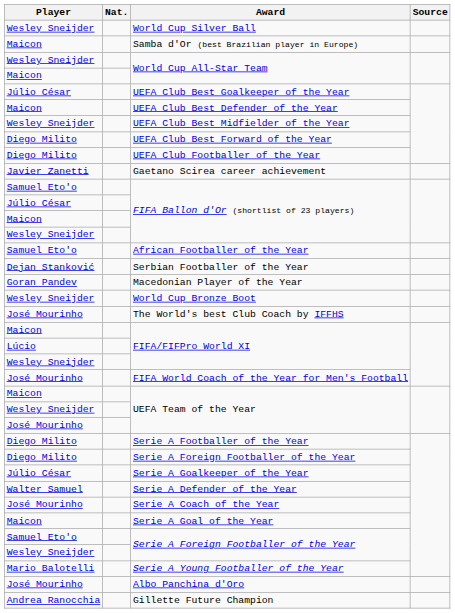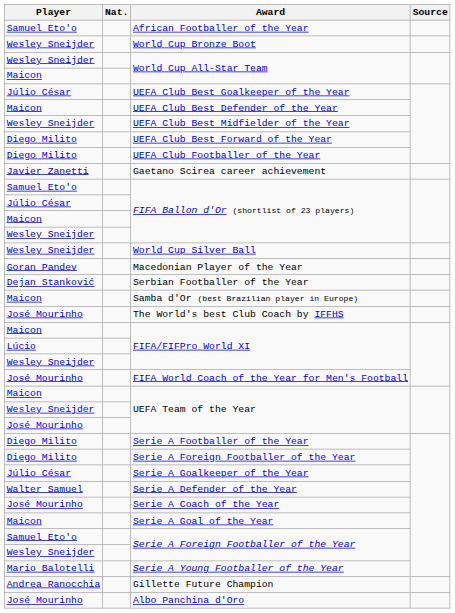 <table class="wikitable">
 <tr>
 <th>Player</th>
 <th>Nat.</th>
 <th>Award</th>
 <th>Source</th>
 </tr>
 <tr>
+<td><a href='#'>Samuel Eto'o</a></td>
+<td></td>
+<td><a href='#'>African Footballer of the Year</a></td>
+<td> </td>
+</tr>
+<tr>
 <td><a href='#'>Wesley Sneijder</a></td>
 <td></td>
-<td><a href='#'>World Cup Silver Ball</a></td>
+<td><a href='#'>World Cup Bronze Boot</a></td>
 <td></td>
-</tr>
-<tr>
-<td><a href='#'>Maicon</a></td>
-<td></td>
-<td>Samba d'Or <small>(best Brazilian player in Europe)</small></td>
-<td> <br>  </td>
 </tr>
 <tr>
 <td><a href='#'>Wesley Sneijder</a></td>
 <td></td>
 <td rowspan="2"><a href='#'>World Cup All-Star Team</a></td>
 <td rowspan="2"></td>
 </tr>
 <tr>
 <td><a href='#'>Maicon</a></td>
 <td></td>
 </tr>
 <tr>
 <td><a href='#'>Júlio César</a></td>
 <td></td>
 <td><a href='#'>UEFA Club Best Goalkeeper of the Year</a></td>
 <td rowspan="5"></td>
 </tr>
 <tr>
 <td><a href='#'>Maicon</a></td>
 <td></td>
 <td><a href='#'>UEFA Club Best Defender of the Year</a></td>
 </tr>
 <tr>
 <td><a href='#'>Wesley Sneijder</a></td>
 <td></td>
 <td><a href='#'>UEFA Club Best Midfielder of the Year</a></td>
 </tr>
 <tr>
 <td><a href='#'>Diego Milito</a></td>
 <td></td>
 <td><a href='#'>UEFA Club Best Forward of the Year</a></td>
 </tr>
 <tr>
 <td><a href='#'>Diego Milito</a></td>
 <td></td>
 <td><a href='#'>UEFA Club Footballer of the Year</a></td>
 </tr>
 <tr>
 <td><a href='#'>Javier Zanetti</a></td>
 <td></td>
 <td>Gaetano Scirea career achievement</td>
 <td> </td>
 </tr>
 <tr>
 <td><a href='#'>Samuel Eto'o</a></td>
 <td></td>
 <td rowspan="4"><em><a href='#'>FIFA Ballon d'Or</a></em> <small>(shortlist of 23 players)</small></td>
 <td rowspan="4"> </td>
 </tr>
 <tr>
 <td><a href='#'>Júlio César</a></td>
 <td></td>
 </tr>
 <tr>
 <td><a href='#'>Maicon</a></td>
 <td></td>
 </tr>
 <tr>
 <td><a href='#'>Wesley Sneijder</a></td>
 <td></td>
 </tr>
 <tr>
-<td><a href='#'>Samuel Eto'o</a></td>
+<td><a href='#'>Wesley Sneijder</a></td>
 <td></td>
-<td><a href='#'>African Footballer of the Year</a></td>
+<td><a href='#'>World Cup Silver Ball</a></td>
+<td></td>
+</tr>
+<tr>
+<td><a href='#'>Goran Pandev</a></td>
+<td></td>
+<td>Macedonian Player of the Year</td>
 <td> </td>
 </tr>
 <tr>
 <td><a href='#'>Dejan Stanković</a></td>
 <td></td>
 <td>Serbian Footballer of the Year</td>
 <td> </td>
 </tr>
 <tr>
-<td><a href='#'>Goran Pandev</a></td>
+<td><a href='#'>Maicon</a></td>
 <td></td>
-<td>Macedonian Player of the Year</td>
-<td> </td>
-</tr>
-<tr>
-<td><a href='#'>Wesley Sneijder</a></td>
-<td></td>
-<td><a href='#'>World Cup Bronze Boot</a></td>
-<td></td>
+<td>Samba d'Or <small>(best Brazilian player in Europe)</small></td>
+<td> <br>  </td>
 </tr>
 <tr>
 <td><a href='#'>José Mourinho</a></td>
 <td></td>
 <td>The World's best Club Coach by <a href='#'>IFFHS</a></td>
 <td></td>
 </tr>
 <tr>
 <td><a href='#'>Maicon</a></td>
 <td></td>
 <td rowspan="3"><a href='#'>FIFA/FIFPro World XI</a></td>
 <td rowspan="4"></td>
 </tr>
 <tr>
 <td><a href='#'>Lúcio</a></td>
 <td></td>
 </tr>
 <tr>
 <td><a href='#'>Wesley Sneijder</a></td>
 <td></td>
 </tr>
 <tr>
 <td><a href='#'>José Mourinho</a></td>
 <td></td>
 <td><a href='#'>FIFA World Coach of the Year for Men's Football</a></td>
 </tr>
 <tr>
 <td><a href='#'>Maicon</a></td>
 <td></td>
 <td rowspan="3">UEFA Team of the Year</td>
 <td rowspan="3"></td>
 </tr>
 <tr>
 <td><a href='#'>Wesley Sneijder</a></td>
 <td></td>
 </tr>
 <tr>
 <td><a href='#'>José Mourinho</a></td>
 <td></td>
 </tr>
 <tr>
 <td><a href='#'>Diego Milito</a></td>
 <td></td>
 <td><a href='#'>Serie A Footballer of the Year</a></td>
 <td rowspan="9"> </td>
 </tr>
 <tr>
 <td><a href='#'>Diego Milito</a></td>
 <td></td>
 <td><a href='#'>Serie A Foreign Footballer of the Year</a></td>
 </tr>
 <tr>
 <td><a href='#'>Júlio César</a></td>
 <td></td>
 <td><a href='#'>Serie A Goalkeeper of the Year</a></td>
 </tr>
 <tr>
 <td><a href='#'>Walter Samuel</a></td>
 <td></td>
 <td><a href='#'>Serie A Defender of the Year</a></td>
 </tr>
 <tr>
 <td><a href='#'>José Mourinho</a></td>
 <td></td>
 <td><a href='#'>Serie A Coach of the Year</a></td>
 </tr>
 <tr>
 <td><a href='#'>Maicon</a></td>
 <td></td>
 <td><a href='#'>Serie A Goal of the Year</a></td>
 </tr>
 <tr>
 <td><a href='#'>Samuel Eto'o</a></td>
 <td></td>
 <td rowspan="2"><em><a href='#'>Serie A Foreign Footballer of the Year</a></em></td>
 </tr>
 <tr>
 <td><a href='#'>Wesley Sneijder</a></td>
 <td></td>
 </tr>
 <tr>
 <td><a href='#'>Mario Balotelli</a></td>
 <td></td>
 <td><em><a href='#'>Serie A Young Footballer of the Year</a></em></td>
 </tr>
 <tr>
+<td><a href='#'>Andrea Ranocchia</a></td>
+<td></td>
+<td>Gillette Future Champion</td>
+<td> </td>
+</tr>
+<tr>
 <td><a href='#'>José Mourinho</a></td>
 <td></td>
 <td><a href='#'>Albo Panchina d'Oro</a></td>
 <td> </td>
 </tr>
-<tr>
-<td><a href='#'>Andrea Ranocchia</a></td>
-<td></td>
-<td>Gillette Future Champion</td>
-<td> </td>
-</tr>
 </table>
